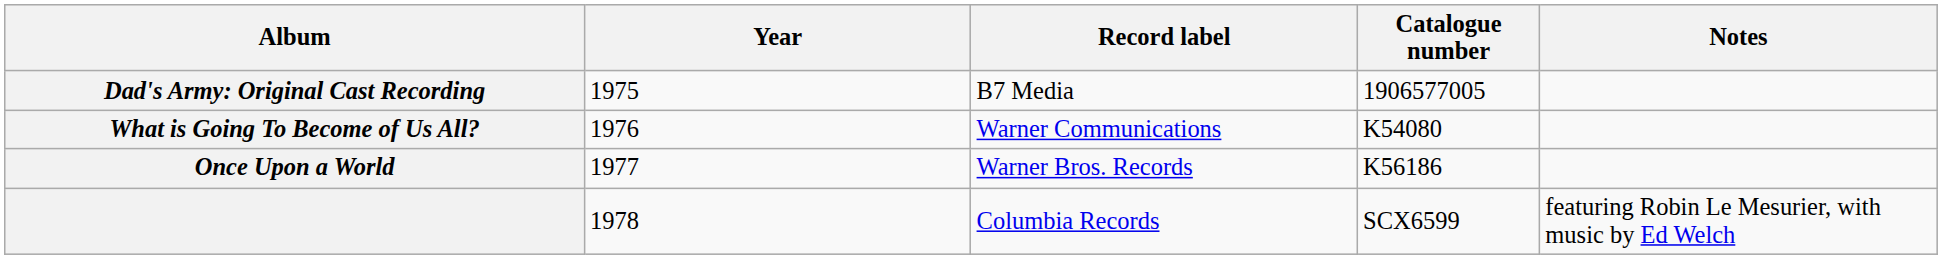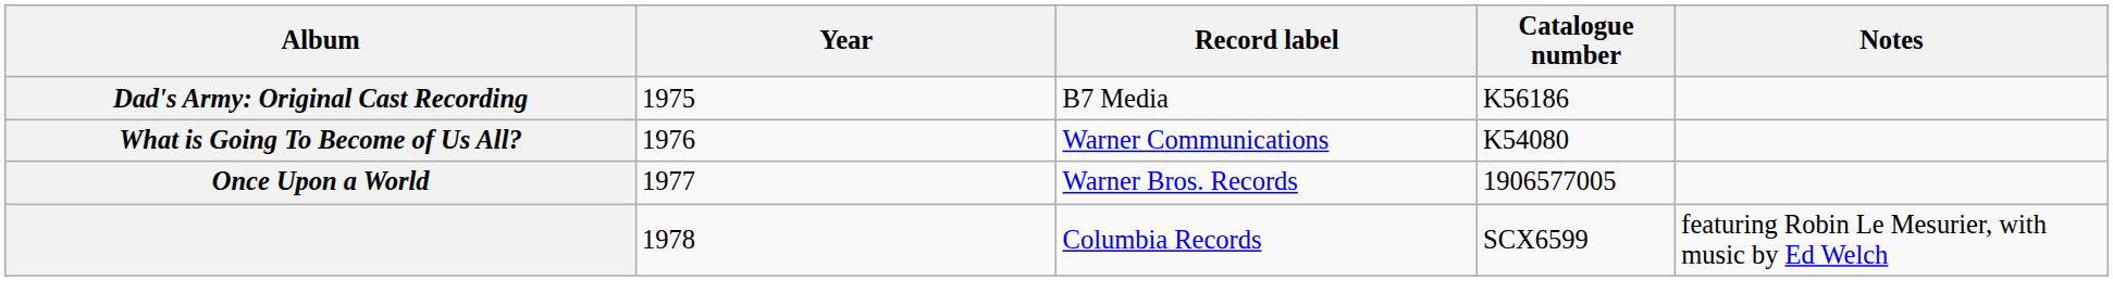 <table class="wikitable plainrowheaders sortable" style="margin-right: 0;">
 <tr>
 <th scope="col" style="width: 30%;">Album</th>
 <th scope="col" style="width: 20%;">Year</th>
 <th scope="col" style="width: 20%;">Record label</th>
 <th scope="col">Catalogue number</th>
 <th scope="col"  class="unsortable">Notes</th>
 </tr>
 <tr>
 <th scope="row"><em>Dad's Army: Original Cast Recording</em></th>
 <td>1975</td>
 <td>B7 Media</td>
-<td>1906577005</td>
+<td>K56186</td>
 <td></td>
 </tr>
 <tr>
 <th scope="row"><em>What is Going To Become of Us All?</em></th>
 <td>1976</td>
 <td><a href='#'>Warner Communications</a></td>
 <td>K54080</td>
 <td></td>
 </tr>
 <tr>
 <th scope="row"><em>Once Upon a World</em></th>
 <td>1977</td>
 <td><a href='#'>Warner Bros. Records</a></td>
-<td>K56186</td>
+<td>1906577005</td>
 <td></td>
 </tr>
 <tr>
 <th scope="row"></th>
 <td>1978</td>
 <td><a href='#'>Columbia Records</a></td>
 <td>SCX6599</td>
 <td>featuring Robin Le Mesurier, with music by <a href='#'>Ed Welch</a></td>
 </tr>
 </table>
